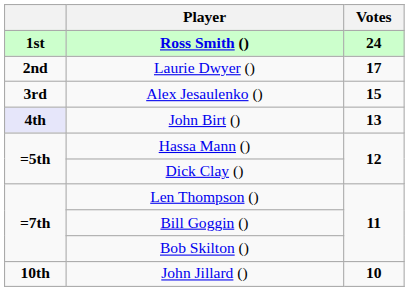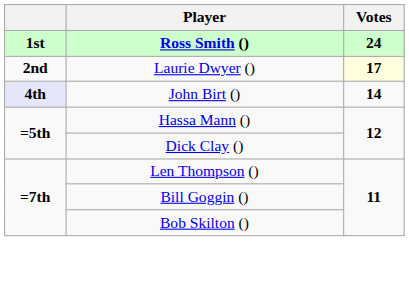 <table class="wikitable" style="text-align: center; font-size: 90%;">
 <tr>
 <th width="50"></th>
 <th width="250">Player</th>
 <th width="50">Votes</th>
 </tr>
 <tr style="background: #CCFFCC; font-weight: bold;">
 <td><strong>1st</strong></td>
 <td><a href='#'>Ross Smith</a> ()</td>
 <td><strong>24</strong></td>
 </tr>
 <tr>
 <td><strong>2nd</strong></td>
 <td><a href='#'>Laurie Dwyer</a> ()</td>
-<td><strong>17</strong></td>
-</tr>
-<tr>
-<td><strong>3rd</strong></td>
-<td><a href='#'>Alex Jesaulenko</a> ()</td>
-<td><strong>15</strong></td>
+<td style="background: lightyellow;"><strong>17</strong></td>
 </tr>
 <tr>
 <td style="background: lavender;"><strong>4th</strong></td>
 <td><a href='#'>John Birt</a> ()</td>
-<td><strong>13</strong></td>
+<td><strong>14</strong></td>
 </tr>
 <tr>
 <td rowspan=2><strong>=5th</strong></td>
 <td><a href='#'>Hassa Mann</a> ()</td>
 <td rowspan=2><strong>12</strong></td>
 </tr>
 <tr>
 <td><a href='#'>Dick Clay</a> ()</td>
 </tr>
 <tr>
 <td rowspan=3><strong>=7th</strong></td>
 <td><a href='#'>Len Thompson</a> ()</td>
 <td rowspan=3><strong>11</strong></td>
 </tr>
 <tr>
 <td><a href='#'>Bill Goggin</a> ()</td>
 </tr>
 <tr>
 <td><a href='#'>Bob Skilton</a> ()</td>
 </tr>
-<tr>
-<td><strong>10th</strong></td>
-<td><a href='#'>John Jillard</a> ()</td>
-<td><strong>10</strong></td>
-</tr>
 </table>
